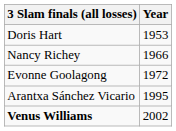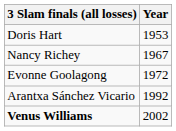 <table class="wikitable">
 <tr>
 <th>3 Slam finals (all losses)</th>
 <th>Year</th>
 </tr>
 <tr>
 <td> Doris Hart</td>
 <td>1953</td>
 </tr>
 <tr>
 <td> Nancy Richey</td>
-<td>1966</td>
+<td>1967</td>
 </tr>
 <tr>
 <td> Evonne Goolagong</td>
 <td>1972</td>
 </tr>
 <tr>
 <td> Arantxa Sánchez Vicario</td>
-<td>1995</td>
+<td>1992</td>
 </tr>
 <tr>
 <td>  <strong>Venus Williams </strong></td>
 <td>2002</td>
 </tr>
 </table>
